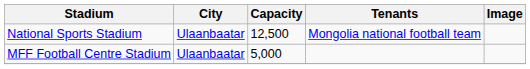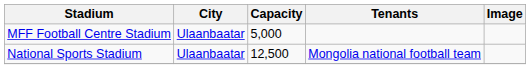 <table class="wikitable sortable">
 <tr>
 <th>Stadium</th>
 <th>City</th>
 <th>Capacity</th>
 <th>Tenants</th>
 <th>Image</th>
 </tr>
 <tr>
+<td><a href='#'>MFF Football Centre Stadium</a></td>
+<td><a href='#'>Ulaanbaatar</a></td>
+<td>5,000</td>
+<td></td>
+<td></td>
+</tr>
+<tr>
 <td><a href='#'>National Sports Stadium</a></td>
 <td><a href='#'>Ulaanbaatar</a></td>
 <td>12,500</td>
 <td><a href='#'>Mongolia national football team</a></td>
 <td></td>
 </tr>
 <tr>
-<td><a href='#'>MFF Football Centre Stadium</a></td>
-<td><a href='#'>Ulaanbaatar</a></td>
-<td>5,000</td>
-<td></td>
-<td></td>
-</tr>
-<tr>
 </tr>
 </table>
